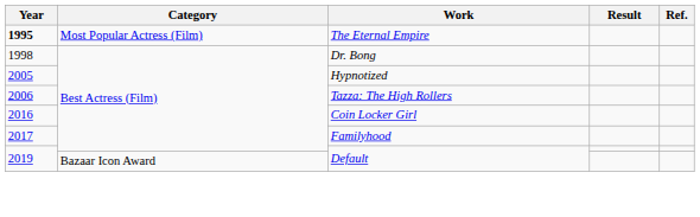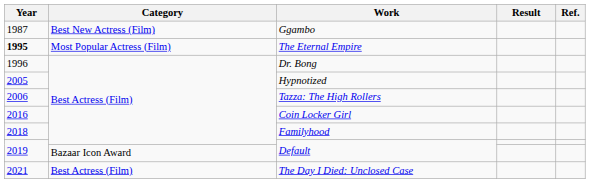 <table class="wikitable sortable plainrowheaders" style="font-size:98%">
 <tr>
 <th scope="col" style="width:6%;">Year</th>
 <th scope="col" style="width:31%;">Category</th>
 <th scope="col" style="width:30%;">Work</th>
 <th scope="col" style="width:8%;">Result</th>
 <th scope="col" style="width:4%;">Ref.</th>
 </tr>
 <tr>
+<td>1987</td>
+<td><a href='#'>Best New Actress (Film)</a></td>
+<td><em>Ggambo</em></td>
+<td></td>
+<td></td>
+</tr>
+<tr>
 <td><strong>1995</strong></td>
 <td><a href='#'>Most Popular Actress (Film)</a></td>
 <td><em><a href='#'>The Eternal Empire</a></em></td>
 <td></td>
 <td></td>
 </tr>
 <tr>
-<td>1998</td>
+<td>1996</td>
 <td rowspan="6"><a href='#'>Best Actress (Film)</a></td>
 <td><em>Dr. Bong</em></td>
 <td></td>
 <td></td>
 </tr>
 <tr>
 <td><a href='#'>2005</a></td>
 <td><em>Hypnotized</em></td>
 <td></td>
 <td></td>
 </tr>
 <tr>
 <td><a href='#'>2006</a></td>
 <td><em><a href='#'>Tazza: The High Rollers</a></em></td>
 <td></td>
 <td></td>
 </tr>
 <tr>
 <td><a href='#'>2016</a></td>
 <td><em><a href='#'>Coin Locker Girl</a></em></td>
 <td></td>
 <td></td>
 </tr>
 <tr>
-<td><a href='#'>2017</a></td>
+<td><a href='#'>2018</a></td>
 <td><em><a href='#'>Familyhood</a></em></td>
 <td></td>
 <td></td>
 </tr>
 <tr>
 <td rowspan="2"><a href='#'>2019</a></td>
 <td rowspan="2"><em><a href='#'>Default</a></em></td>
 <td></td>
 <td></td>
 </tr>
 <tr>
 <td>Bazaar Icon Award</td>
 <td></td>
 <td></td>
 </tr>
+<tr>
+<td><a href='#'>2021</a></td>
+<td><a href='#'>Best Actress (Film)</a></td>
+<td><em><a href='#'>The Day I Died: Unclosed Case</a></em></td>
+<td></td>
+<td style="text-align:center"></td>
+</tr>
 </table>
